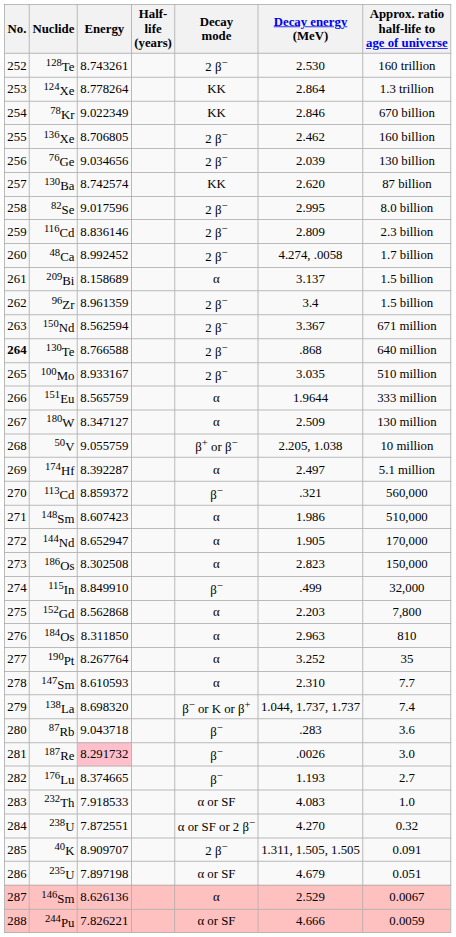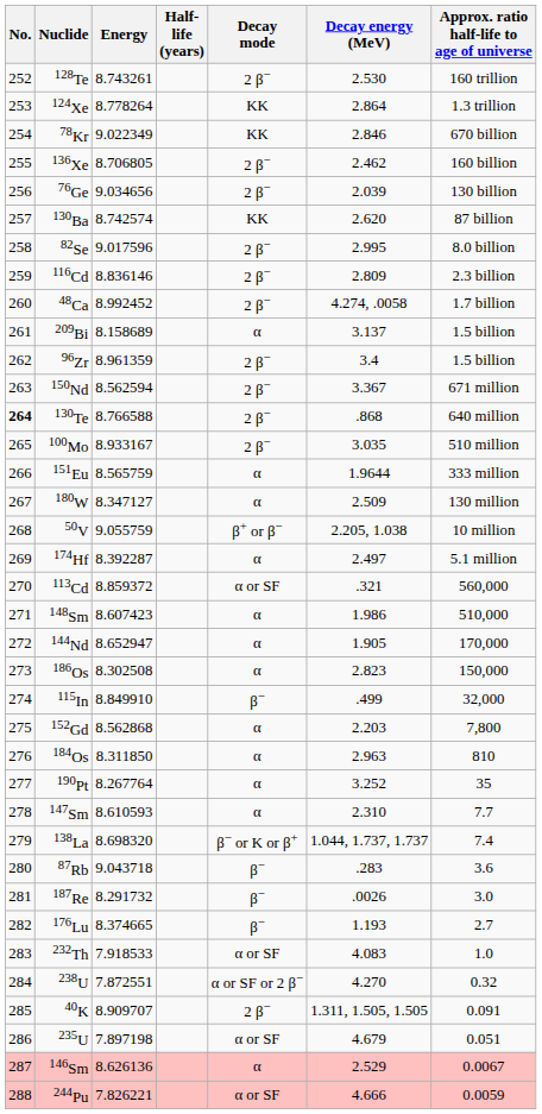 <table class="wikitable sortable"  style="text-align:right">
 <tr>
 <th>No.</th>
 <th data-sort-type="number">Nuclide</th>
 <th>Energy</th>
 <th>Half-<br>life<br>(years)</th>
 <th>Decay<br>mode</th>
 <th><a href='#'>Decay energy</a><br>(MeV)</th>
 <th>Approx. ratio<br>half-life to<br><a href='#'>age of universe</a></th>
 </tr>
 <tr>
 <td>252</td>
 <td><sup>128</sup>Te</td>
 <td>8.743261</td>
 <td></td>
 <td align=center>2 β<sup>−</sup></td>
 <td align=center>2.530</td>
 <td align=center>160 trillion</td>
 </tr>
 <tr>
 <td>253</td>
 <td><sup>124</sup>Xe</td>
 <td>8.778264</td>
 <td></td>
 <td align=center>KK</td>
 <td align=center>2.864</td>
 <td align=center>1.3 trillion</td>
 </tr>
 <tr>
 <td>254</td>
 <td><sup>78</sup>Kr</td>
 <td>9.022349</td>
 <td></td>
 <td align=center>KK</td>
 <td align=center>2.846</td>
 <td align=center>670 billion</td>
 </tr>
 <tr>
 <td>255</td>
 <td><sup>136</sup>Xe</td>
 <td>8.706805</td>
 <td></td>
 <td align=center>2 β<sup>−</sup></td>
 <td align=center>2.462</td>
 <td align=center>160 billion</td>
 </tr>
 <tr>
 <td>256</td>
 <td><sup>76</sup>Ge</td>
 <td>9.034656</td>
 <td></td>
 <td align=center>2 β<sup>−</sup></td>
 <td align=center>2.039</td>
 <td align=center>130 billion</td>
 </tr>
 <tr>
 <td>257</td>
 <td data-sort-value="130.5"><sup>130</sup>Ba</td>
 <td>8.742574</td>
 <td></td>
 <td align=center>KK</td>
 <td align=center>2.620</td>
 <td align=center>87 billion</td>
 </tr>
 <tr>
 <td>258</td>
 <td><sup>82</sup>Se</td>
 <td>9.017596</td>
 <td></td>
 <td align=center>2 β<sup>−</sup></td>
 <td align=center>2.995</td>
 <td align=center>8.0 billion</td>
 </tr>
 <tr>
 <td>259</td>
 <td><sup>116</sup>Cd</td>
 <td>8.836146</td>
 <td></td>
 <td align=center>2 β<sup>−</sup></td>
 <td align=center>2.809</td>
 <td align=center>2.3 billion</td>
 </tr>
 <tr>
 <td>260</td>
 <td><sup>48</sup>Ca</td>
 <td>8.992452</td>
 <td></td>
 <td align=center>2 β<sup>−</sup></td>
 <td align=center>4.274, .0058</td>
 <td align=center>1.7 billion</td>
 </tr>
 <tr>
 <td>261</td>
 <td><sup>209</sup>Bi</td>
 <td>8.158689</td>
 <td></td>
 <td align=center>α</td>
 <td align=center>3.137</td>
 <td align=center>1.5 billion</td>
 </tr>
 <tr>
 <td>262</td>
 <td><sup>96</sup>Zr</td>
 <td>8.961359</td>
 <td></td>
 <td align=center>2 β<sup>−</sup></td>
 <td align=center>3.4</td>
 <td align=center>1.5 billion</td>
 </tr>
 <tr>
 <td>263</td>
 <td><sup>150</sup>Nd</td>
 <td>8.562594</td>
 <td></td>
 <td align=center>2 β<sup>−</sup></td>
 <td align=center>3.367</td>
 <td align=center>671 million</td>
 </tr>
 <tr>
 <td><strong>264</strong></td>
 <td><sup>130</sup>Te</td>
 <td>8.766588</td>
 <td></td>
 <td align=center>2 β<sup>−</sup></td>
 <td align=center>.868</td>
 <td align=center>640 million</td>
 </tr>
 <tr>
 <td>265</td>
 <td><sup>100</sup>Mo</td>
 <td>8.933167</td>
 <td></td>
 <td align=center>2 β<sup>−</sup></td>
 <td align=center>3.035</td>
 <td align=center>510 million</td>
 </tr>
 <tr>
 <td>266</td>
 <td><sup>151</sup>Eu</td>
 <td>8.565759</td>
 <td></td>
 <td align=center>α</td>
 <td align=center>1.9644</td>
 <td align=center>333 million</td>
 </tr>
 <tr>
 <td>267</td>
 <td><sup>180</sup>W</td>
 <td>8.347127</td>
 <td></td>
 <td align=center>α</td>
 <td align=center>2.509</td>
 <td align=center>130 million</td>
 </tr>
 <tr>
 <td>268</td>
 <td><sup>50</sup>V</td>
 <td>9.055759</td>
 <td></td>
 <td align=center>β<sup>+</sup> or β<sup>−</sup></td>
 <td align=center>2.205, 1.038</td>
 <td align=center>10 million</td>
 </tr>
 <tr>
 <td>269</td>
 <td><sup>174</sup>Hf</td>
 <td>8.392287</td>
 <td></td>
 <td align=center>α</td>
 <td align=center>2.497</td>
 <td align=center>5.1 million</td>
 </tr>
 <tr>
 <td>270</td>
 <td><sup>113</sup>Cd</td>
 <td>8.859372</td>
 <td></td>
-<td align=center>β<sup>−</sup></td>
+<td align=center>α or SF</td>
 <td align=center>.321</td>
 <td align=center>560,000</td>
 </tr>
 <tr>
 <td>271</td>
 <td><sup>148</sup>Sm</td>
 <td>8.607423</td>
 <td></td>
 <td align=center>α</td>
 <td align=center>1.986</td>
 <td align=center>510,000</td>
 </tr>
 <tr>
 <td>272</td>
 <td><sup>144</sup>Nd</td>
 <td>8.652947</td>
 <td></td>
 <td align=center>α</td>
 <td align=center>1.905</td>
 <td align=center>170,000</td>
 </tr>
 <tr>
 <td>273</td>
 <td><sup>186</sup>Os</td>
 <td>8.302508</td>
 <td></td>
 <td align=center>α</td>
 <td align=center>2.823</td>
 <td align=center>150,000</td>
 </tr>
 <tr>
 <td>274</td>
 <td><sup>115</sup>In</td>
 <td>8.849910</td>
 <td></td>
 <td align=center>β<sup>−</sup></td>
 <td align=center>.499</td>
 <td align=center>32,000</td>
 </tr>
 <tr>
 <td>275</td>
 <td><sup>152</sup>Gd</td>
 <td>8.562868</td>
 <td></td>
 <td align=center>α</td>
 <td align=center>2.203</td>
 <td align=center>7,800</td>
 </tr>
 <tr>
 <td>276</td>
 <td><sup>184</sup>Os</td>
 <td>8.311850</td>
 <td></td>
 <td align=center>α</td>
 <td align=center>2.963</td>
 <td align=center>810</td>
 </tr>
 <tr>
 <td>277</td>
 <td><sup>190</sup>Pt</td>
 <td>8.267764</td>
 <td></td>
 <td align=center>α</td>
 <td align=center>3.252</td>
 <td align=center>35</td>
 </tr>
 <tr>
 <td>278</td>
 <td><sup>147</sup>Sm</td>
 <td>8.610593</td>
 <td></td>
 <td align=center>α</td>
 <td align=center>2.310</td>
 <td align=center>7.7</td>
 </tr>
 <tr>
 <td>279</td>
 <td><sup>138</sup>La</td>
 <td>8.698320</td>
 <td></td>
 <td align=center>β<sup>−</sup> or  K or β<sup>+</sup></td>
 <td align=center>1.044, 1.737, 1.737</td>
 <td align=center>7.4</td>
 </tr>
 <tr>
 <td>280</td>
 <td><sup>87</sup>Rb</td>
 <td>9.043718</td>
 <td></td>
 <td align=center>β<sup>−</sup></td>
 <td align=center>.283</td>
 <td align=center>3.6</td>
 </tr>
 <tr>
 <td>281</td>
 <td><sup>187</sup>Re</td>
-<td style="background: pink;">8.291732</td>
+<td>8.291732</td>
 <td></td>
 <td align=center>β<sup>−</sup></td>
 <td align=center>.0026</td>
 <td align=center>3.0</td>
 </tr>
 <tr>
 <td>282</td>
 <td><sup>176</sup>Lu</td>
 <td>8.374665</td>
 <td></td>
 <td align=center>β<sup>−</sup></td>
 <td align=center>1.193</td>
 <td align=center>2.7</td>
 </tr>
 <tr>
 <td>283</td>
 <td><sup>232</sup>Th</td>
 <td>7.918533</td>
 <td></td>
 <td align=center>α or SF</td>
 <td align=center>4.083</td>
 <td align=center>1.0</td>
 </tr>
 <tr>
 <td>284</td>
 <td><sup>238</sup>U</td>
 <td>7.872551</td>
 <td></td>
 <td align=center>α or SF or 2 β<sup>−</sup></td>
 <td align=center>4.270</td>
 <td align=center>0.32</td>
 </tr>
 <tr>
 <td>285</td>
 <td><sup>40</sup>K</td>
 <td>8.909707</td>
 <td></td>
 <td align=center>2 β<sup>−</sup></td>
 <td align=center>1.311, 1.505, 1.505</td>
 <td align=center>0.091</td>
 </tr>
 <tr>
 <td>286</td>
 <td><sup>235</sup>U</td>
 <td>7.897198</td>
 <td></td>
 <td align=center>α or SF</td>
 <td align=center>4.679</td>
 <td align=center>0.051</td>
 </tr>
 <tr bgcolor=#ffc0c0>
 <td>287</td>
 <td><sup>146</sup>Sm</td>
 <td>8.626136</td>
 <td></td>
 <td align=center>α</td>
 <td align=center>2.529</td>
 <td align=center>0.0067</td>
 </tr>
 <tr bgcolor=#ffc0c0>
 <td>288</td>
 <td><sup>244</sup>Pu</td>
 <td>7.826221</td>
 <td></td>
 <td align=center>α or SF</td>
 <td align=center>4.666</td>
 <td align=center>0.0059</td>
 </tr>
 </table>
